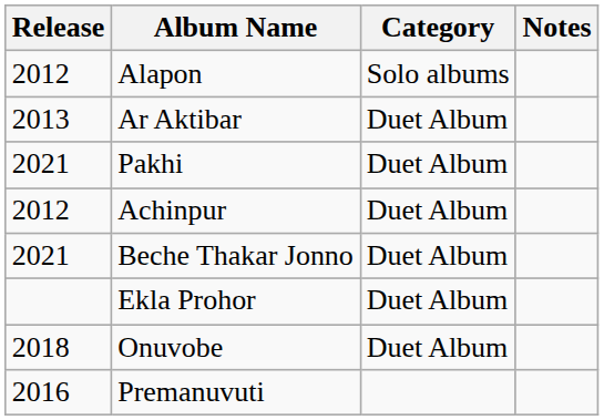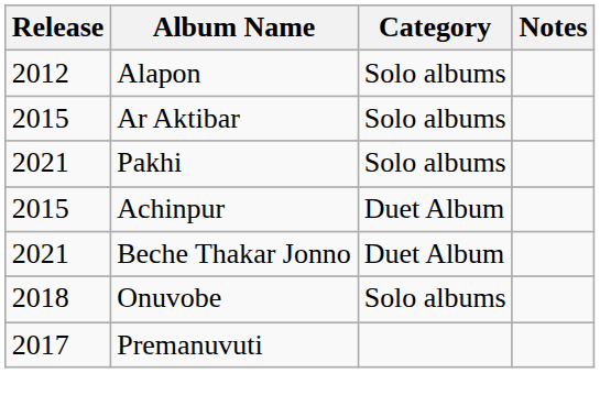 <table class="wikitable">
 <tr>
 <th>Release</th>
 <th>Album Name</th>
 <th>Category</th>
 <th>Notes</th>
 </tr>
 <tr>
 <td>2012</td>
 <td>Alapon</td>
 <td>Solo albums</td>
 <td></td>
 </tr>
 <tr>
-<td>2013</td>
+<td>2015</td>
 <td>Ar Aktibar</td>
-<td>Duet Album</td>
+<td>Solo albums</td>
 <td></td>
 </tr>
 <tr>
 <td>2021</td>
 <td>Pakhi</td>
-<td>Duet Album</td>
+<td>Solo albums</td>
 <td></td>
 </tr>
 <tr>
-<td>2012</td>
+<td>2015</td>
 <td>Achinpur</td>
 <td>Duet Album</td>
 <td></td>
 </tr>
 <tr>
 <td>2021</td>
 <td>Beche Thakar Jonno</td>
 <td>Duet Album</td>
 <td></td>
 </tr>
 <tr>
-<td></td>
-<td>Ekla Prohor</td>
-<td>Duet Album</td>
+<td>2018</td>
+<td>Onuvobe</td>
+<td>Solo albums</td>
 <td></td>
 </tr>
 <tr>
-<td>2018</td>
-<td>Onuvobe</td>
-<td>Duet Album</td>
-<td></td>
-</tr>
-<tr>
-<td>2016</td>
+<td>2017</td>
 <td>Premanuvuti</td>
 <td></td>
 <td></td>
 </tr>
 </table>
